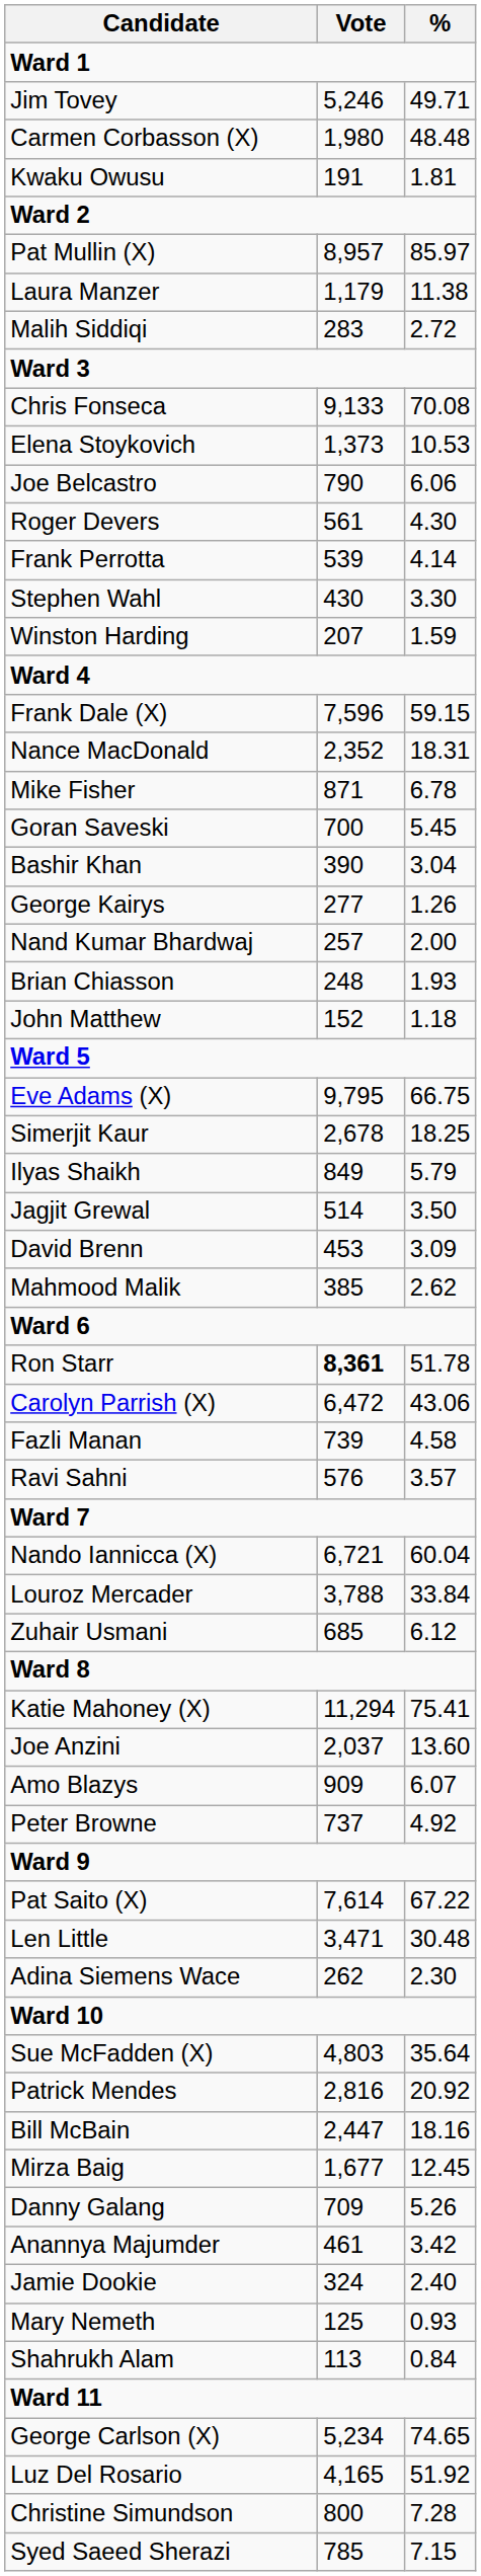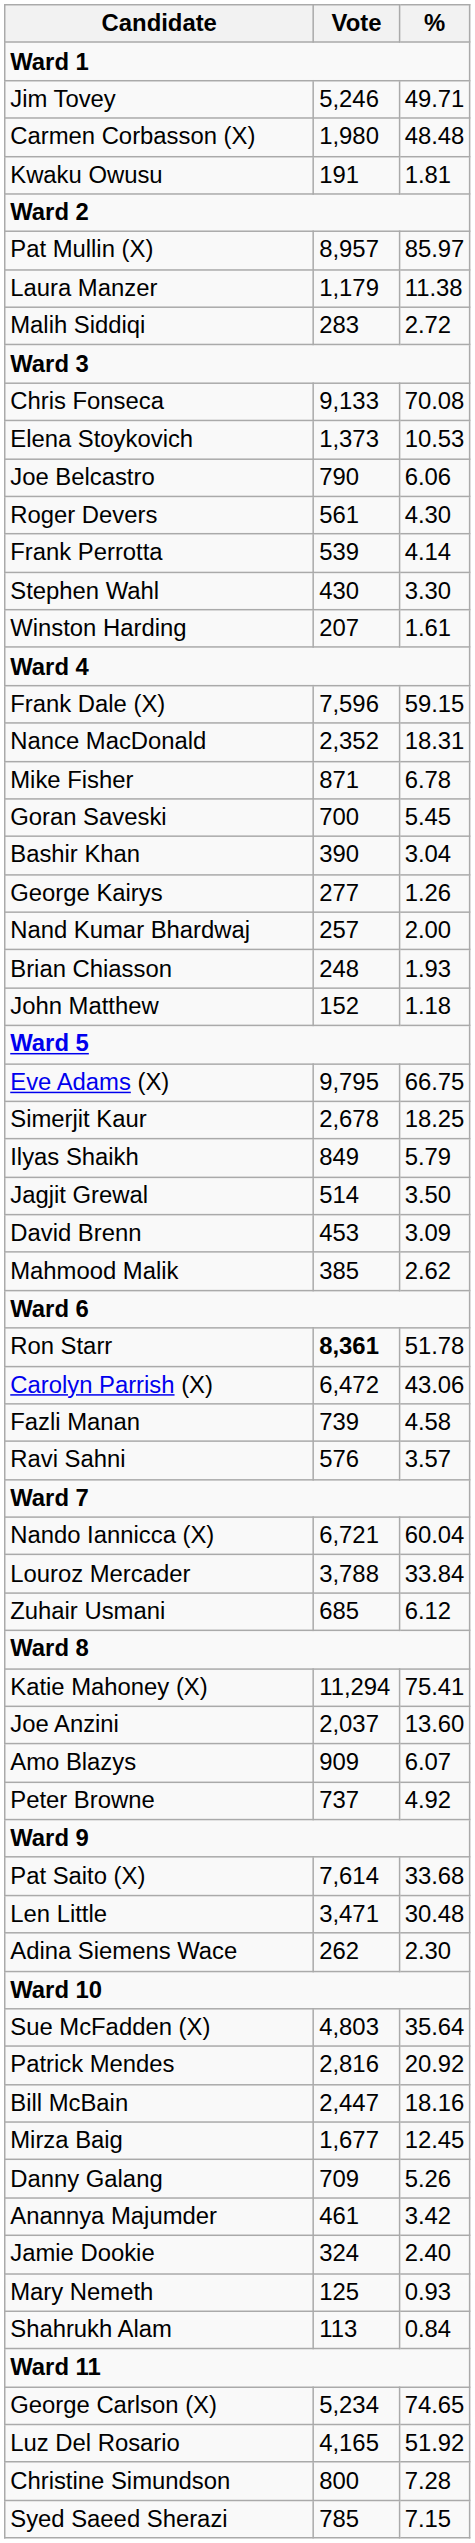 <table class="wikitable">
 <tr>
 <th bgcolor="#DDDDFF" width="200px">Candidate</th>
 <th bgcolor="#DDDDFF" width="50px">Vote</th>
 <th bgcolor="#DDDDFF" width="30px">%</th>
 </tr>
 <tr>
 <td colspan="4"><strong>Ward 1</strong></td>
 </tr>
 <tr>
 <td>Jim Tovey</td>
 <td>5,246</td>
 <td>49.71</td>
 </tr>
 <tr>
 <td>Carmen Corbasson (X)</td>
 <td>1,980</td>
 <td>48.48</td>
 </tr>
 <tr>
 <td>Kwaku Owusu</td>
 <td>191</td>
 <td>1.81</td>
 </tr>
 <tr>
 <td colspan="4"><strong>Ward 2</strong></td>
 </tr>
 <tr>
 <td>Pat Mullin (X)</td>
 <td>8,957</td>
 <td>85.97</td>
 </tr>
 <tr>
 <td>Laura Manzer</td>
 <td>1,179</td>
 <td>11.38</td>
 </tr>
 <tr>
 <td>Malih Siddiqi</td>
 <td>283</td>
 <td>2.72</td>
 </tr>
 <tr>
 <td colspan="4"><strong>Ward 3</strong></td>
 </tr>
 <tr>
 <td>Chris Fonseca</td>
 <td>9,133</td>
 <td>70.08</td>
 </tr>
 <tr>
 <td>Elena Stoykovich</td>
 <td>1,373</td>
 <td>10.53</td>
 </tr>
 <tr>
 <td>Joe Belcastro</td>
 <td>790</td>
 <td>6.06</td>
 </tr>
 <tr>
 <td>Roger Devers</td>
 <td>561</td>
 <td>4.30</td>
 </tr>
 <tr>
 <td>Frank Perrotta</td>
 <td>539</td>
 <td>4.14</td>
 </tr>
 <tr>
 <td>Stephen Wahl</td>
 <td>430</td>
 <td>3.30</td>
 </tr>
 <tr>
 <td>Winston Harding</td>
 <td>207</td>
-<td>1.59</td>
+<td>1.61</td>
 </tr>
 <tr>
 <td colspan="4"><strong>Ward 4</strong></td>
 </tr>
 <tr>
 <td>Frank Dale (X)</td>
 <td>7,596</td>
 <td>59.15</td>
 </tr>
 <tr>
 <td>Nance MacDonald</td>
 <td>2,352</td>
 <td>18.31</td>
 </tr>
 <tr>
 <td>Mike Fisher</td>
 <td>871</td>
 <td>6.78</td>
 </tr>
 <tr>
 <td>Goran Saveski</td>
 <td>700</td>
 <td>5.45</td>
 </tr>
 <tr>
 <td>Bashir Khan</td>
 <td>390</td>
 <td>3.04</td>
 </tr>
 <tr>
 <td>George Kairys</td>
 <td>277</td>
 <td>1.26</td>
 </tr>
 <tr>
 <td>Nand Kumar Bhardwaj</td>
 <td>257</td>
 <td>2.00</td>
 </tr>
 <tr>
 <td>Brian Chiasson</td>
 <td>248</td>
 <td>1.93</td>
 </tr>
 <tr>
 <td>John Matthew</td>
 <td>152</td>
 <td>1.18</td>
 </tr>
 <tr>
 <td colspan="4"><strong><a href='#'>Ward 5</a></strong></td>
 </tr>
 <tr>
 <td><a href='#'>Eve Adams</a> (X)</td>
 <td>9,795</td>
 <td>66.75</td>
 </tr>
 <tr>
 <td>Simerjit Kaur</td>
 <td>2,678</td>
 <td>18.25</td>
 </tr>
 <tr>
 <td>Ilyas Shaikh</td>
 <td>849</td>
 <td>5.79</td>
 </tr>
 <tr>
 <td>Jagjit Grewal</td>
 <td>514</td>
 <td>3.50</td>
 </tr>
 <tr>
 <td>David Brenn</td>
 <td>453</td>
 <td>3.09</td>
 </tr>
 <tr>
 <td>Mahmood Malik</td>
 <td>385</td>
 <td>2.62</td>
 </tr>
 <tr>
 <td colspan="4"><strong>Ward 6</strong></td>
 </tr>
 <tr>
 <td>Ron Starr</td>
 <td><strong>8,361</strong></td>
 <td>51.78</td>
 </tr>
 <tr>
 <td><a href='#'>Carolyn Parrish</a> (X)</td>
 <td>6,472</td>
 <td>43.06</td>
 </tr>
 <tr>
 <td>Fazli Manan</td>
 <td>739</td>
 <td>4.58</td>
 </tr>
 <tr>
 <td>Ravi Sahni</td>
 <td>576</td>
 <td>3.57</td>
 </tr>
 <tr>
 <td colspan="4"><strong>Ward 7</strong></td>
 </tr>
 <tr>
 <td>Nando Iannicca (X)</td>
 <td>6,721</td>
 <td>60.04</td>
 </tr>
 <tr>
 <td>Louroz Mercader</td>
 <td>3,788</td>
 <td>33.84</td>
 </tr>
 <tr>
 <td>Zuhair Usmani</td>
 <td>685</td>
 <td>6.12</td>
 </tr>
 <tr>
 <td colspan="4"><strong>Ward 8</strong></td>
 </tr>
 <tr>
 <td>Katie Mahoney (X)</td>
 <td>11,294</td>
 <td>75.41</td>
 </tr>
 <tr>
 <td>Joe Anzini</td>
 <td>2,037</td>
 <td>13.60</td>
 </tr>
 <tr>
 <td>Amo Blazys</td>
 <td>909</td>
 <td>6.07</td>
 </tr>
 <tr>
 <td>Peter Browne</td>
 <td>737</td>
 <td>4.92</td>
 </tr>
 <tr>
 <td colspan="4"><strong>Ward 9</strong></td>
 </tr>
 <tr>
 <td>Pat Saito (X)</td>
 <td>7,614</td>
-<td>67.22</td>
+<td>33.68</td>
 </tr>
 <tr>
 <td>Len Little</td>
 <td>3,471</td>
 <td>30.48</td>
 </tr>
 <tr>
 <td>Adina Siemens Wace</td>
 <td>262</td>
 <td>2.30</td>
 </tr>
 <tr>
 <td colspan="4"><strong>Ward 10</strong></td>
 </tr>
 <tr>
 <td>Sue McFadden (X)</td>
 <td>4,803</td>
 <td>35.64</td>
 </tr>
 <tr>
 <td>Patrick Mendes</td>
 <td>2,816</td>
 <td>20.92</td>
 </tr>
 <tr>
 <td>Bill McBain</td>
 <td>2,447</td>
 <td>18.16</td>
 </tr>
 <tr>
 <td>Mirza Baig</td>
 <td>1,677</td>
 <td>12.45</td>
 </tr>
 <tr>
 <td>Danny Galang</td>
 <td>709</td>
 <td>5.26</td>
 </tr>
 <tr>
 <td>Anannya Majumder</td>
 <td>461</td>
 <td>3.42</td>
 </tr>
 <tr>
 <td>Jamie Dookie</td>
 <td>324</td>
 <td>2.40</td>
 </tr>
 <tr>
 <td>Mary Nemeth</td>
 <td>125</td>
 <td>0.93</td>
 </tr>
 <tr>
 <td>Shahrukh Alam</td>
 <td>113</td>
 <td>0.84</td>
 </tr>
 <tr>
 <td colspan="4"><strong>Ward 11</strong></td>
 </tr>
 <tr>
 <td>George Carlson (X)</td>
 <td>5,234</td>
 <td>74.65</td>
 </tr>
 <tr>
 <td>Luz Del Rosario</td>
 <td>4,165</td>
 <td>51.92</td>
 </tr>
 <tr>
 <td>Christine Simundson</td>
 <td>800</td>
 <td>7.28</td>
 </tr>
 <tr>
 <td>Syed Saeed Sherazi</td>
 <td>785</td>
 <td>7.15</td>
 </tr>
 </table>
